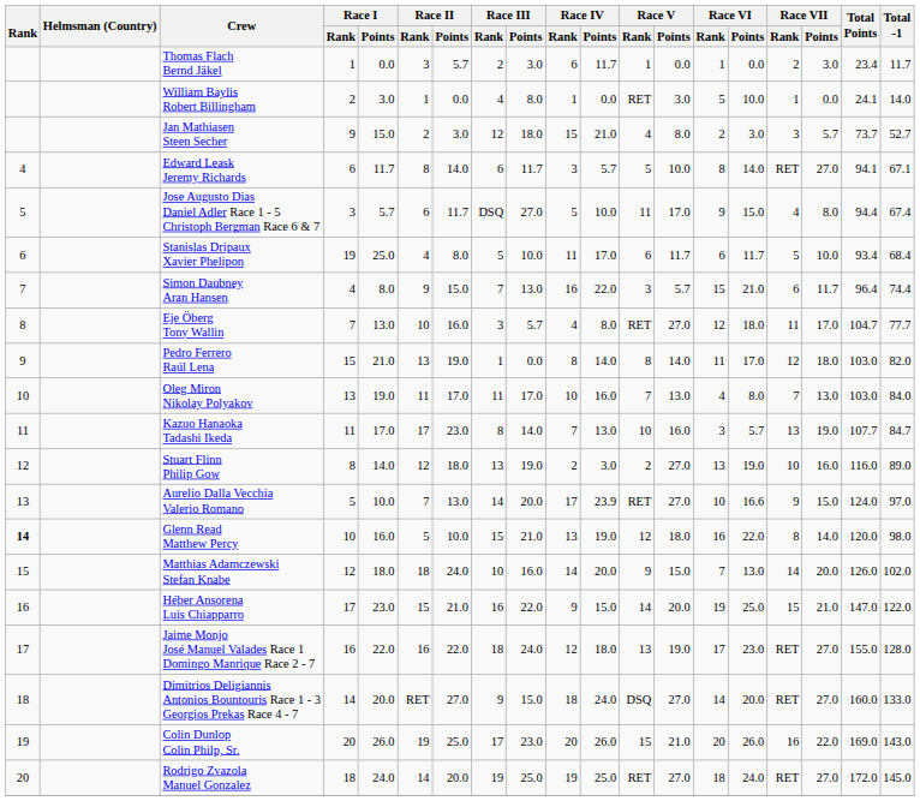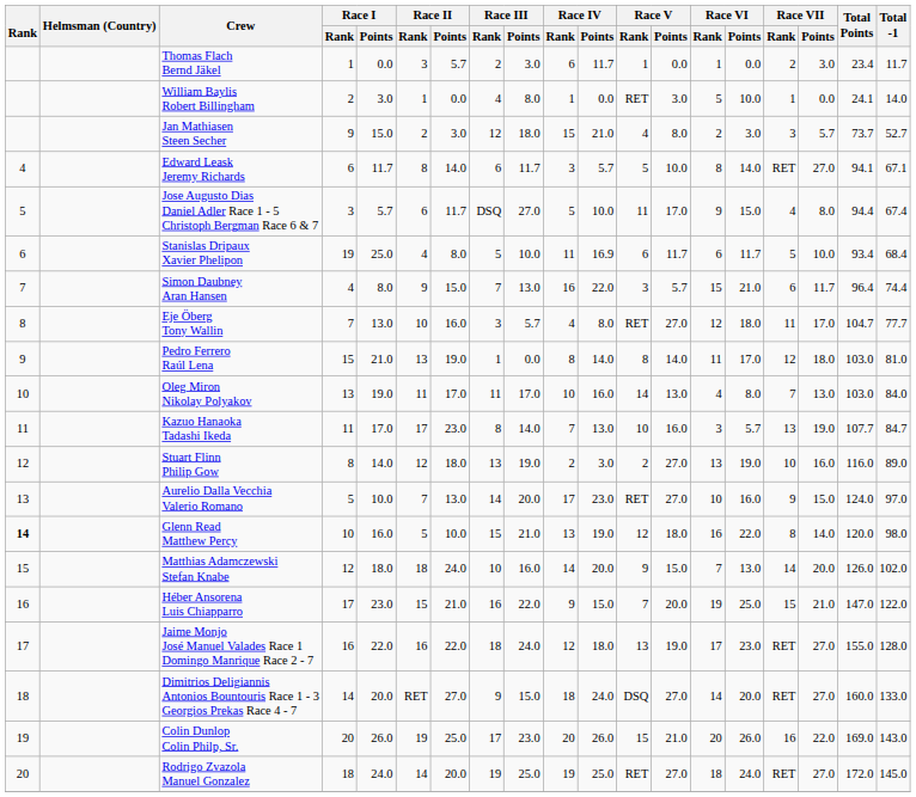 <table class="wikitable" style="text-align:right; font-size:90%">
 <tr>
 <th rowspan="2"><br>Rank</th>
 <th rowspan="2">Helmsman (Country)</th>
 <th rowspan="2">Crew</th>
 <th colspan="2">Race I</th>
 <th colspan="2">Race II</th>
 <th colspan="2">Race III</th>
 <th colspan="2">Race IV</th>
 <th colspan="2">Race V</th>
 <th colspan="2">Race VI</th>
 <th colspan="2">Race VII</th>
 <th rowspan="2">Total <br>Points <br> </th>
 <th rowspan="2">Total<br>-1<br> </th>
 </tr>
 <tr>
 <th>Rank</th>
 <th>Points</th>
 <th>Rank</th>
 <th>Points</th>
 <th>Rank</th>
 <th>Points</th>
 <th>Rank</th>
 <th>Points</th>
 <th>Rank</th>
 <th>Points</th>
 <th>Rank</th>
 <th>Points</th>
 <th>Rank</th>
 <th>Points</th>
 </tr>
 <tr>
 <td align=center></td>
 <td align=left></td>
 <td align=left><a href='#'>Thomas Flach</a>  <br> <a href='#'>Bernd Jäkel</a> </td>
 <td>1</td>
 <td>0.0</td>
 <td>3</td>
 <td>5.7</td>
 <td>2</td>
 <td>3.0</td>
 <td>6</td>
 <td>11.7</td>
 <td>1</td>
 <td>0.0</td>
 <td>1</td>
 <td>0.0</td>
 <td>2</td>
 <td>3.0</td>
 <td>23.4</td>
 <td>11.7</td>
 </tr>
 <tr>
 <td align=center></td>
 <td align=left></td>
 <td align=left><a href='#'>William Baylis</a>  <br> <a href='#'>Robert Billingham</a> </td>
 <td>2</td>
 <td>3.0</td>
 <td>1</td>
 <td>0.0</td>
 <td>4</td>
 <td>8.0</td>
 <td>1</td>
 <td>0.0</td>
 <td>RET</td>
 <td>3.0</td>
 <td>5</td>
 <td>10.0</td>
 <td>1</td>
 <td>0.0</td>
 <td>24.1</td>
 <td>14.0</td>
 </tr>
 <tr>
 <td align=center></td>
 <td align=left></td>
 <td align=left><a href='#'>Jan Mathiasen</a>  <br> <a href='#'>Steen Secher</a> </td>
 <td>9</td>
 <td>15.0</td>
 <td>2</td>
 <td>3.0</td>
 <td>12</td>
 <td>18.0</td>
 <td>15</td>
 <td>21.0</td>
 <td>4</td>
 <td>8.0</td>
 <td>2</td>
 <td>3.0</td>
 <td>3</td>
 <td>5.7</td>
 <td>73.7</td>
 <td>52.7</td>
 </tr>
 <tr>
 <td align=center>4</td>
 <td align=left></td>
 <td align=left><a href='#'>Edward Leask</a>  <br> <a href='#'>Jeremy Richards</a> </td>
 <td>6</td>
 <td>11.7</td>
 <td>8</td>
 <td>14.0</td>
 <td>6</td>
 <td>11.7</td>
 <td>3</td>
 <td>5.7</td>
 <td>5</td>
 <td>10.0</td>
 <td>8</td>
 <td>14.0</td>
 <td>RET</td>
 <td>27.0</td>
 <td>94.1</td>
 <td>67.1</td>
 </tr>
 <tr>
 <td align=center>5</td>
 <td align=left></td>
 <td align=left><a href='#'>Jose Augusto Dias</a>  <br> <a href='#'>Daniel Adler</a>  Race 1 - 5<br> <a href='#'>Christoph Bergman</a>  Race 6 & 7</td>
 <td>3</td>
 <td>5.7</td>
 <td>6</td>
 <td>11.7</td>
 <td>DSQ</td>
 <td>27.0</td>
 <td>5</td>
 <td>10.0</td>
 <td>11</td>
 <td>17.0</td>
 <td>9</td>
 <td>15.0</td>
 <td>4</td>
 <td>8.0</td>
 <td>94.4</td>
 <td>67.4</td>
 </tr>
 <tr>
 <td align=center>6</td>
 <td align=left></td>
 <td align=left><a href='#'>Stanislas Dripaux</a>  <br> <a href='#'>Xavier Phelipon</a> </td>
 <td>19</td>
 <td>25.0</td>
 <td>4</td>
 <td>8.0</td>
 <td>5</td>
 <td>10.0</td>
 <td>11</td>
-<td>17.0</td>
+<td>16.9</td>
 <td>6</td>
 <td>11.7</td>
 <td>6</td>
 <td>11.7</td>
 <td>5</td>
 <td>10.0</td>
 <td>93.4</td>
 <td>68.4</td>
 </tr>
 <tr>
 <td align=center>7</td>
 <td align=left></td>
 <td align=left><a href='#'>Simon Daubney</a>  <br> <a href='#'>Aran Hansen</a> </td>
 <td>4</td>
 <td>8.0</td>
 <td>9</td>
 <td>15.0</td>
 <td>7</td>
 <td>13.0</td>
 <td>16</td>
 <td>22.0</td>
 <td>3</td>
 <td>5.7</td>
 <td>15</td>
 <td>21.0</td>
 <td>6</td>
 <td>11.7</td>
 <td>96.4</td>
 <td>74.4</td>
 </tr>
 <tr>
 <td align=center>8</td>
 <td align=left></td>
 <td align=left><a href='#'>Eje Öberg</a>  <br> <a href='#'>Tony Wallin</a> </td>
 <td>7</td>
 <td>13.0</td>
 <td>10</td>
 <td>16.0</td>
 <td>3</td>
 <td>5.7</td>
 <td>4</td>
 <td>8.0</td>
 <td>RET</td>
 <td>27.0</td>
 <td>12</td>
 <td>18.0</td>
 <td>11</td>
 <td>17.0</td>
 <td>104.7</td>
 <td>77.7</td>
 </tr>
 <tr>
 <td align=center>9</td>
 <td align=left></td>
 <td align=left><a href='#'>Pedro Ferrero</a>  <br> <a href='#'>Raúl Lena</a> </td>
 <td>15</td>
 <td>21.0</td>
 <td>13</td>
 <td>19.0</td>
 <td>1</td>
 <td>0.0</td>
 <td>8</td>
 <td>14.0</td>
 <td>8</td>
 <td>14.0</td>
 <td>11</td>
 <td>17.0</td>
 <td>12</td>
 <td>18.0</td>
 <td>103.0</td>
-<td>82.0</td>
+<td>81.0</td>
 </tr>
 <tr>
 <td align=center>10</td>
 <td align=left></td>
 <td align=left><a href='#'>Oleg Miron</a>  <br> <a href='#'>Nikolay Polyakov</a> </td>
 <td>13</td>
 <td>19.0</td>
 <td>11</td>
 <td>17.0</td>
 <td>11</td>
 <td>17.0</td>
 <td>10</td>
 <td>16.0</td>
-<td>7</td>
+<td>14</td>
 <td>13.0</td>
 <td>4</td>
 <td>8.0</td>
 <td>7</td>
 <td>13.0</td>
 <td>103.0</td>
 <td>84.0</td>
 </tr>
 <tr>
 <td align=center>11</td>
 <td align=left></td>
 <td align=left><a href='#'>Kazuo Hanaoka</a>  <br> <a href='#'>Tadashi Ikeda</a> </td>
 <td>11</td>
 <td>17.0</td>
 <td>17</td>
 <td>23.0</td>
 <td>8</td>
 <td>14.0</td>
 <td>7</td>
 <td>13.0</td>
 <td>10</td>
 <td>16.0</td>
 <td>3</td>
 <td>5.7</td>
 <td>13</td>
 <td>19.0</td>
 <td>107.7</td>
 <td>84.7</td>
 </tr>
 <tr>
 <td align=center>12</td>
 <td align=left></td>
 <td align=left><a href='#'>Stuart Flinn</a>  <br> <a href='#'>Philip Gow</a> </td>
 <td>8</td>
 <td>14.0</td>
 <td>12</td>
 <td>18.0</td>
 <td>13</td>
 <td>19.0</td>
 <td>2</td>
 <td>3.0</td>
 <td>2</td>
 <td>27.0</td>
 <td>13</td>
 <td>19.0</td>
 <td>10</td>
 <td>16.0</td>
 <td>116.0</td>
 <td>89.0</td>
 </tr>
 <tr>
 <td align=center>13</td>
 <td align=left></td>
 <td align=left><a href='#'>Aurelio Dalla Vecchia</a>  <br> <a href='#'>Valerio Romano</a> </td>
 <td>5</td>
 <td>10.0</td>
 <td>7</td>
 <td>13.0</td>
 <td>14</td>
 <td>20.0</td>
 <td>17</td>
-<td>23.9</td>
+<td>23.0</td>
 <td>RET</td>
 <td>27.0</td>
 <td>10</td>
-<td>16.6</td>
+<td>16.0</td>
 <td>9</td>
 <td>15.0</td>
 <td>124.0</td>
 <td>97.0</td>
 </tr>
 <tr>
 <td align=center><strong>14</strong></td>
 <td align=left></td>
 <td align=left><a href='#'>Glenn Read</a>  <br> <a href='#'>Matthew Percy</a> </td>
 <td>10</td>
 <td>16.0</td>
 <td>5</td>
 <td>10.0</td>
 <td>15</td>
 <td>21.0</td>
 <td>13</td>
 <td>19.0</td>
 <td>12</td>
 <td>18.0</td>
 <td>16</td>
 <td>22.0</td>
 <td>8</td>
 <td>14.0</td>
 <td>120.0</td>
 <td>98.0</td>
 </tr>
 <tr>
 <td align=center>15</td>
 <td align=left></td>
 <td align=left><a href='#'>Matthias Adamczewski</a>  <br> <a href='#'>Stefan Knabe</a> </td>
 <td>12</td>
 <td>18.0</td>
 <td>18</td>
 <td>24.0</td>
 <td>10</td>
 <td>16.0</td>
 <td>14</td>
 <td>20.0</td>
 <td>9</td>
 <td>15.0</td>
 <td>7</td>
 <td>13.0</td>
 <td>14</td>
 <td>20.0</td>
 <td>126.0</td>
 <td>102.0</td>
 </tr>
 <tr>
 <td align=center>16</td>
 <td align=left></td>
 <td align=left><a href='#'>Héber Ansorena</a>  <br> <a href='#'>Luis Chiapparro</a> </td>
 <td>17</td>
 <td>23.0</td>
 <td>15</td>
 <td>21.0</td>
 <td>16</td>
 <td>22.0</td>
 <td>9</td>
 <td>15.0</td>
-<td>14</td>
+<td>7</td>
 <td>20.0</td>
 <td>19</td>
 <td>25.0</td>
 <td>15</td>
 <td>21.0</td>
 <td>147.0</td>
 <td>122.0</td>
 </tr>
 <tr>
 <td align=center>17</td>
 <td align=left></td>
 <td align=left><a href='#'>Jaime Monjo</a>  <br> <a href='#'>José Manuel Valades</a>  Race 1<br> <a href='#'>Domingo Manrique</a>  Race 2 - 7</td>
 <td>16</td>
 <td>22.0</td>
 <td>16</td>
 <td>22.0</td>
 <td>18</td>
 <td>24.0</td>
 <td>12</td>
 <td>18.0</td>
 <td>13</td>
 <td>19.0</td>
 <td>17</td>
 <td>23.0</td>
 <td>RET</td>
 <td>27.0</td>
 <td>155.0</td>
 <td>128.0</td>
 </tr>
 <tr>
 <td align=center>18</td>
 <td align=left></td>
 <td align=left><a href='#'>Dimitrios Deligiannis</a>  <br> <a href='#'>Antonios Bountouris</a>  Race 1 - 3<br> <a href='#'>Georgios Prekas</a>  Race 4 - 7</td>
 <td>14</td>
 <td>20.0</td>
 <td>RET</td>
 <td>27.0</td>
 <td>9</td>
 <td>15.0</td>
 <td>18</td>
 <td>24.0</td>
 <td>DSQ</td>
 <td>27.0</td>
 <td>14</td>
 <td>20.0</td>
 <td>RET</td>
 <td>27.0</td>
 <td>160.0</td>
 <td>133.0</td>
 </tr>
 <tr>
 <td align=center>19</td>
 <td align=left></td>
 <td align=left><a href='#'>Colin Dunlop</a>  <br> <a href='#'>Colin Philp, Sr.</a> </td>
 <td>20</td>
 <td>26.0</td>
 <td>19</td>
 <td>25.0</td>
 <td>17</td>
 <td>23.0</td>
 <td>20</td>
 <td>26.0</td>
 <td>15</td>
 <td>21.0</td>
 <td>20</td>
 <td>26.0</td>
 <td>16</td>
 <td>22.0</td>
 <td>169.0</td>
 <td>143.0</td>
 </tr>
 <tr>
 <td align=center>20</td>
 <td align=left></td>
 <td align=left><a href='#'>Rodrigo Zvazola</a>  <br> <a href='#'>Manuel Gonzalez</a> </td>
 <td>18</td>
 <td>24.0</td>
 <td>14</td>
 <td>20.0</td>
 <td>19</td>
 <td>25.0</td>
 <td>19</td>
 <td>25.0</td>
 <td>RET</td>
 <td>27.0</td>
 <td>18</td>
 <td>24.0</td>
 <td>RET</td>
 <td>27.0</td>
 <td>172.0</td>
 <td>145.0</td>
 </tr>
 <tr>
 </tr>
 </table>
